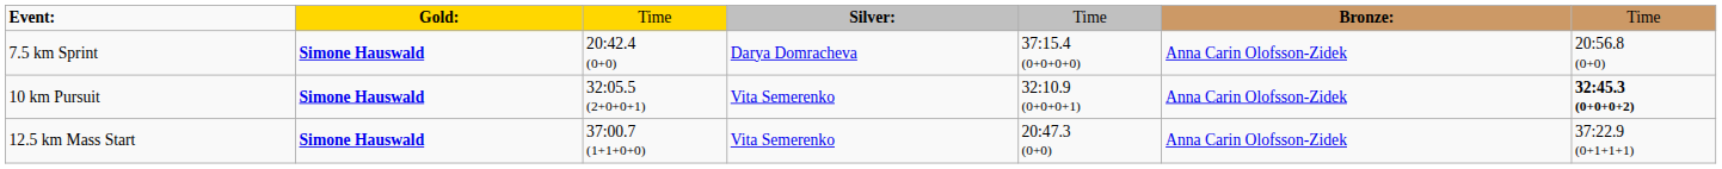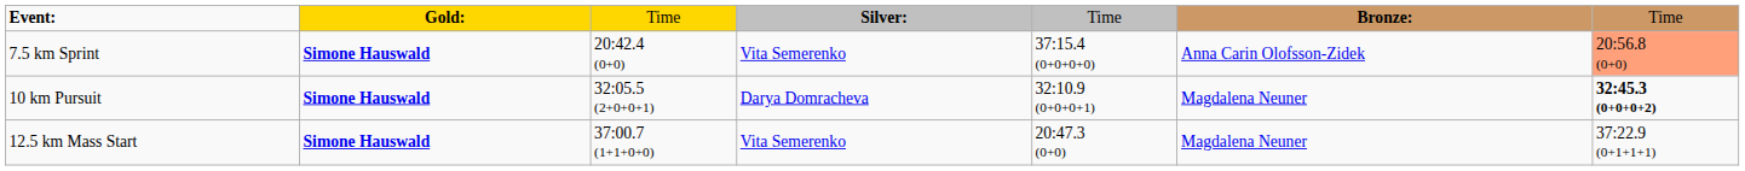 <table class="wikitable" width=85%>
 <tr>
 <td><strong>Event:</strong></td>
 <td style="text-align:center;background-color:gold;"><strong>Gold:</strong></td>
 <td style="text-align:center;background-color:gold;">Time</td>
 <td style="text-align:center;background-color:silver;"><strong>Silver:</strong></td>
 <td style="text-align:center;background-color:silver;">Time</td>
 <td style="text-align:center;background-color:#CC9966;"><strong>Bronze:</strong></td>
 <td style="text-align:center;background-color:#CC9966;">Time</td>
 </tr>
 <tr>
 <td>7.5 km Sprint<br></td>
 <td><strong><a href='#'>Simone Hauswald</a></strong><br><small></small></td>
 <td>20:42.4<br><small>(0+0)</small></td>
-<td><a href='#'>Darya Domracheva</a><br><small></small></td>
+<td><a href='#'>Vita Semerenko</a><br><small></small></td>
 <td>37:15.4<br><small>(0+0+0+0)</small></td>
 <td><a href='#'>Anna Carin Olofsson-Zidek</a><br><small></small></td>
-<td>20:56.8<br><small>(0+0)</small></td>
+<td style="background: lightsalmon;">20:56.8<br><small>(0+0)</small></td>
 </tr>
 <tr>
 <td>10 km Pursuit<br></td>
 <td><strong><a href='#'>Simone Hauswald</a></strong><br><small></small></td>
 <td>32:05.5 <br><small>(2+0+0+1)</small></td>
-<td><a href='#'>Vita Semerenko</a><br><small></small></td>
+<td><a href='#'>Darya Domracheva</a><br><small></small></td>
 <td>32:10.9<br><small>(0+0+0+1)</small></td>
-<td><a href='#'>Anna Carin Olofsson-Zidek</a><br><small></small></td>
+<td><a href='#'>Magdalena Neuner</a><br><small></small></td>
 <td><strong>32:45.3<br><small>(0+0+0+2)</small></strong></td>
 </tr>
 <tr>
 <td>12.5 km Mass Start<br></td>
 <td><strong><a href='#'>Simone Hauswald</a></strong><br><small></small></td>
 <td>37:00.7<br><small>(1+1+0+0)</small></td>
 <td><a href='#'>Vita Semerenko</a><br><small></small></td>
 <td>20:47.3<br><small>(0+0)</small></td>
-<td><a href='#'>Anna Carin Olofsson-Zidek</a><br><small></small></td>
+<td><a href='#'>Magdalena Neuner</a><br><small></small></td>
 <td>37:22.9<br><small>(0+1+1+1)</small></td>
 </tr>
 </table>
